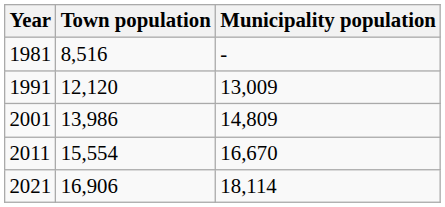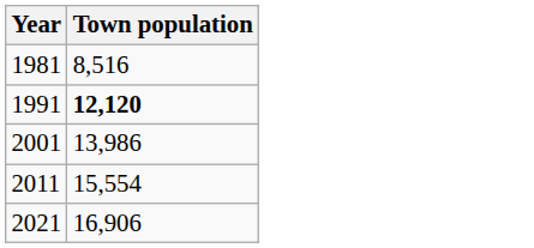 <table class=wikitable>
 <tr>
 <th>Year</th>
 <th>Town population</th>
-<th>Municipality population</th>
 </tr>
 <tr>
 <td>1981</td>
 <td>8,516</td>
-<td>-</td>
 </tr>
 <tr>
 <td>1991</td>
-<td>12,120</td>
-<td>13,009</td>
+<td><strong>12,120</strong></td>
 </tr>
 <tr>
 <td>2001</td>
 <td>13,986</td>
-<td>14,809</td>
 </tr>
 <tr>
 <td>2011</td>
 <td>15,554</td>
-<td>16,670</td>
 </tr>
 <tr>
 <td>2021</td>
 <td>16,906</td>
-<td>18,114</td>
 </tr>
 </table>
